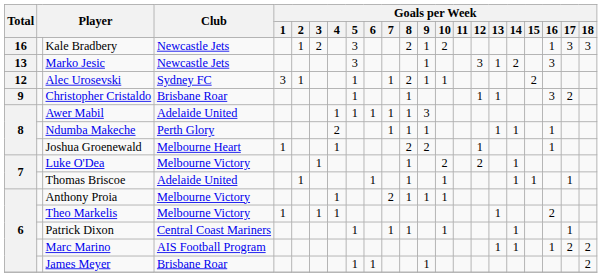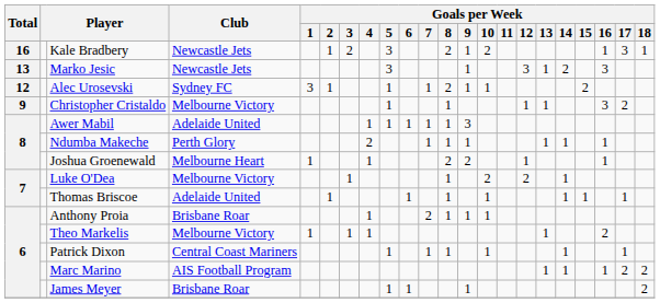 <table class="wikitable" style="text-align:center; line-height: 90%; font-size:90%;">
 <tr>
 <th rowspan=2>Total</th>
 <th rowspan=2 colspan=2>Player</th>
 <th rowspan=2>Club</th>
 <th colspan=27>Goals per Week</th>
 </tr>
 <tr>
 <th> 1 </th>
 <th> 2 </th>
 <th> 3 </th>
 <th> 4 </th>
 <th> 5 </th>
 <th> 6 </th>
 <th> 7 </th>
 <th> 8 </th>
 <th> 9 </th>
 <th>10</th>
 <th>11</th>
 <th>12</th>
 <th>13</th>
 <th>14</th>
 <th>15</th>
 <th>16</th>
 <th>17</th>
 <th>18</th>
 </tr>
 <tr>
 <th>16</th>
 <td></td>
 <td style="text-align:left;">Kale Bradbery</td>
 <td style="text-align:left;"><a href='#'>Newcastle Jets</a></td>
 <td></td>
 <td>1</td>
 <td background:#ccffcc>2</td>
 <td></td>
 <td background:#ccffcc>3</td>
 <td></td>
 <td></td>
 <td>2</td>
 <td>1</td>
 <td>2</td>
 <td></td>
 <td></td>
 <td></td>
 <td></td>
 <td></td>
 <td>1</td>
 <td>3</td>
-<td>3</td>
+<td>1</td>
 </tr>
 <tr>
 <th>13</th>
 <td></td>
 <td style="text-align:left;"><a href='#'>Marko Jesic</a></td>
 <td style="text-align:left;"><a href='#'>Newcastle Jets</a></td>
 <td></td>
 <td></td>
 <td></td>
 <td></td>
 <td>3</td>
 <td></td>
 <td></td>
 <td></td>
 <td>1</td>
 <td></td>
 <td></td>
 <td>3</td>
 <td>1</td>
 <td>2</td>
 <td></td>
 <td>3</td>
 <td></td>
 <td></td>
 </tr>
 <tr>
 <th>12</th>
 <td></td>
 <td style="text-align:left;"><a href='#'>Alec Urosevski</a></td>
 <td style="text-align:left;"><a href='#'>Sydney FC</a></td>
 <td>3</td>
 <td>1</td>
 <td></td>
 <td></td>
 <td>1</td>
 <td></td>
 <td>1</td>
 <td>2</td>
 <td>1</td>
 <td>1</td>
 <td></td>
 <td></td>
 <td></td>
 <td></td>
 <td>2</td>
 <td></td>
 <td></td>
 <td></td>
 </tr>
 <tr>
 <th>9</th>
 <td></td>
 <td style="text-align:left;"><a href='#'>Christopher Cristaldo</a></td>
-<td style="text-align:left;"><a href='#'>Brisbane Roar</a></td>
+<td style="text-align:left;"><a href='#'>Melbourne Victory</a></td>
 <td></td>
 <td></td>
 <td></td>
 <td></td>
 <td>1</td>
 <td></td>
 <td></td>
 <td>1</td>
 <td></td>
 <td></td>
 <td></td>
 <td>1</td>
 <td>1</td>
 <td></td>
 <td></td>
 <td>3</td>
 <td>2</td>
 <td></td>
 </tr>
 <tr>
 <th rowspan=3>8</th>
 <td></td>
 <td style="text-align:left;"><a href='#'>Awer Mabil</a></td>
 <td style="text-align:left;"><a href='#'>Adelaide United</a></td>
 <td></td>
 <td></td>
 <td></td>
 <td>1</td>
 <td>1</td>
 <td>1</td>
 <td>1</td>
 <td>1</td>
 <td>3</td>
 <td></td>
 <td></td>
 <td></td>
 <td></td>
 <td></td>
 <td></td>
 <td></td>
 <td></td>
 <td></td>
 </tr>
 <tr>
 <td></td>
 <td style="text-align:left;"><a href='#'>Ndumba Makeche</a></td>
 <td style="text-align:left;"><a href='#'>Perth Glory</a></td>
 <td></td>
 <td></td>
 <td></td>
 <td>2</td>
 <td></td>
 <td></td>
 <td>1</td>
 <td>1</td>
 <td>1</td>
 <td></td>
 <td></td>
 <td></td>
 <td>1</td>
 <td>1</td>
 <td></td>
 <td>1</td>
 <td></td>
 <td></td>
 </tr>
 <tr>
 <td></td>
 <td style="text-align:left;">Joshua Groenewald</td>
 <td style="text-align:left;"><a href='#'>Melbourne Heart</a></td>
 <td>1</td>
 <td></td>
 <td></td>
 <td>1</td>
 <td></td>
 <td></td>
 <td></td>
 <td>2</td>
 <td>2</td>
 <td></td>
 <td></td>
 <td>1</td>
 <td></td>
 <td></td>
 <td></td>
 <td>1</td>
 <td></td>
 <td></td>
 </tr>
 <tr>
 <th rowspan=2>7</th>
 <td></td>
 <td style="text-align:left;"><a href='#'>Luke O'Dea</a></td>
 <td style="text-align:left;"><a href='#'>Melbourne Victory</a></td>
 <td></td>
 <td></td>
 <td>1</td>
 <td></td>
 <td></td>
 <td></td>
 <td></td>
 <td>1</td>
 <td></td>
 <td>2</td>
 <td></td>
 <td>2</td>
 <td></td>
 <td>1</td>
 <td></td>
 <td></td>
 <td></td>
 <td></td>
 </tr>
 <tr>
 <td></td>
 <td style="text-align:left;">Thomas Briscoe</td>
 <td style="text-align:left;"><a href='#'>Adelaide United</a></td>
 <td></td>
 <td>1</td>
 <td></td>
 <td></td>
 <td></td>
 <td>1</td>
 <td></td>
 <td>1</td>
 <td></td>
 <td>1</td>
 <td></td>
 <td></td>
 <td></td>
 <td>1</td>
 <td>1</td>
 <td></td>
 <td>1</td>
 <td></td>
 </tr>
 <tr>
 <th rowspan=5>6</th>
 <td></td>
 <td style="text-align:left;">Anthony Proia</td>
-<td style="text-align:left;"><a href='#'>Melbourne Victory</a></td>
+<td style="text-align:left;"><a href='#'>Brisbane Roar</a></td>
 <td></td>
 <td></td>
 <td></td>
 <td>1</td>
 <td></td>
 <td></td>
 <td>2</td>
 <td>1</td>
 <td>1</td>
 <td>1</td>
 <td></td>
 <td></td>
 <td></td>
 <td></td>
 <td></td>
 <td></td>
 <td></td>
 <td></td>
 </tr>
 <tr>
 <td></td>
 <td style="text-align:left;"><a href='#'>Theo Markelis</a></td>
 <td style="text-align:left;"><a href='#'>Melbourne Victory</a></td>
 <td>1</td>
 <td></td>
 <td>1</td>
 <td>1</td>
 <td></td>
 <td></td>
 <td></td>
 <td></td>
 <td></td>
 <td></td>
 <td></td>
 <td></td>
 <td>1</td>
 <td></td>
 <td></td>
 <td>2</td>
 <td></td>
 <td></td>
 </tr>
 <tr>
 <td></td>
 <td style="text-align:left;">Patrick Dixon</td>
 <td style="text-align:left;"><a href='#'>Central Coast Mariners</a></td>
 <td></td>
 <td></td>
 <td></td>
 <td></td>
 <td>1</td>
 <td></td>
 <td>1</td>
 <td>1</td>
 <td></td>
 <td>1</td>
 <td></td>
 <td></td>
 <td></td>
 <td>1</td>
 <td></td>
 <td></td>
 <td>1</td>
 <td></td>
 </tr>
 <tr>
 <td></td>
 <td style="text-align:left;"><a href='#'>Marc Marino</a></td>
 <td style="text-align:left;"><a href='#'>AIS Football Program</a></td>
 <td></td>
 <td></td>
 <td></td>
 <td></td>
 <td></td>
 <td></td>
 <td></td>
 <td></td>
 <td></td>
 <td></td>
 <td></td>
 <td></td>
 <td>1</td>
 <td>1</td>
 <td></td>
 <td>1</td>
 <td>2</td>
 <td>2</td>
 </tr>
 <tr>
 <td></td>
 <td style="text-align:left;"><a href='#'>James Meyer</a></td>
 <td style="text-align:left;"><a href='#'>Brisbane Roar</a></td>
 <td></td>
 <td></td>
 <td></td>
 <td></td>
 <td>1</td>
 <td>1</td>
 <td></td>
 <td></td>
 <td>1</td>
 <td></td>
 <td></td>
 <td></td>
 <td></td>
 <td></td>
 <td></td>
 <td></td>
 <td></td>
 <td>2</td>
 </tr>
 <tr>
 </tr>
 </table>
